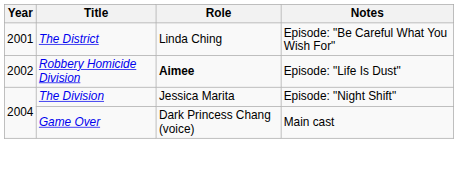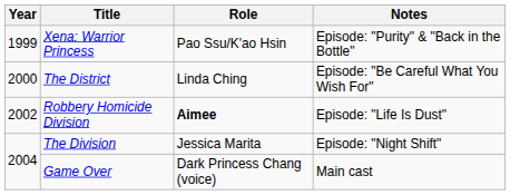 <table class="wikitable sortable">
 <tr>
 <th>Year</th>
 <th>Title</th>
 <th>Role</th>
 <th>Notes</th>
 </tr>
 <tr>
-<td>2001</td>
+<td>1999</td>
+<td><em><a href='#'>Xena: Warrior Princess</a></em></td>
+<td>Pao Ssu/K'ao Hsin</td>
+<td>Episode: "Purity" & "Back in the Bottle"</td>
+</tr>
+<tr>
+<td>2000</td>
 <td><em><a href='#'>The District</a></em></td>
 <td>Linda Ching</td>
 <td>Episode: "Be Careful What You Wish For"</td>
 </tr>
 <tr>
 <td>2002</td>
 <td><em><a href='#'>Robbery Homicide Division</a></em></td>
 <td><strong>Aimee</strong></td>
 <td>Episode: "Life Is Dust"</td>
 </tr>
 <tr>
 <td rowspan="2">2004</td>
 <td><em><a href='#'>The Division</a></em></td>
 <td>Jessica Marita</td>
 <td>Episode: "Night Shift"</td>
 </tr>
 <tr>
 <td><em><a href='#'>Game Over</a></em></td>
 <td>Dark Princess Chang (voice)</td>
 <td>Main cast</td>
 </tr>
 </table>
